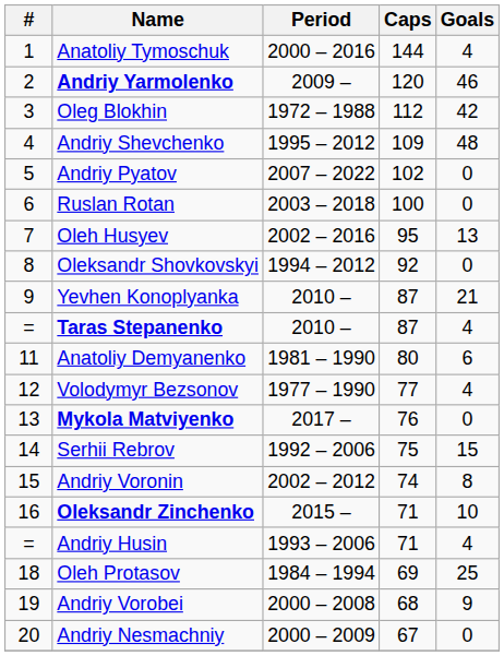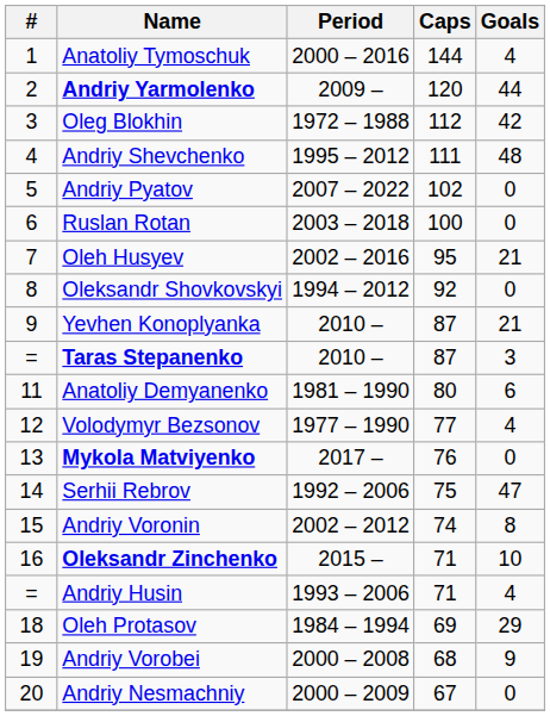 <table class="wikitable sortable" style="text-align: center;">
 <tr>
 <th style="width:2em">#</th>
 <th>Name</th>
 <th>Period</th>
 <th>Caps</th>
 <th>Goals</th>
 </tr>
 <tr>
 <td>1</td>
 <td align="left"><a href='#'>Anatoliy Tymoschuk</a></td>
 <td>2000 – 2016</td>
 <td>144</td>
 <td>4</td>
 </tr>
 <tr>
 <td>2</td>
 <td align="left"><strong><a href='#'>Andriy Yarmolenko</a></strong></td>
 <td>2009 –</td>
 <td>120</td>
-<td>46</td>
+<td>44</td>
 </tr>
 <tr>
 <td>3</td>
 <td align="left"><a href='#'>Oleg Blokhin</a></td>
 <td>1972 – 1988</td>
 <td>112</td>
 <td>42</td>
 </tr>
 <tr>
 <td>4</td>
 <td align="left"><a href='#'>Andriy Shevchenko</a></td>
 <td>1995 – 2012</td>
-<td>109</td>
+<td>111</td>
 <td>48</td>
 </tr>
 <tr>
 <td>5</td>
 <td align="left"><a href='#'>Andriy Pyatov</a></td>
 <td>2007 – 2022</td>
 <td>102</td>
 <td>0</td>
 </tr>
 <tr>
 <td>6</td>
 <td align="left"><a href='#'>Ruslan Rotan</a></td>
 <td>2003 – 2018</td>
 <td>100</td>
 <td>0</td>
 </tr>
 <tr>
 <td>7</td>
 <td align="left"><a href='#'>Oleh Husyev</a></td>
 <td>2002 – 2016</td>
 <td>95</td>
-<td>13</td>
+<td>21</td>
 </tr>
 <tr>
 <td>8</td>
 <td align="left"><a href='#'>Oleksandr Shovkovskyi</a></td>
 <td>1994 – 2012</td>
 <td>92</td>
 <td>0</td>
 </tr>
 <tr>
 <td>9</td>
 <td align="left"><a href='#'>Yevhen Konoplyanka</a></td>
 <td>2010 –</td>
 <td>87</td>
 <td>21</td>
 </tr>
 <tr>
 <td>=</td>
 <td align="left"><strong><a href='#'>Taras Stepanenko</a></strong></td>
 <td>2010 –</td>
 <td>87</td>
-<td>4</td>
+<td>3</td>
 </tr>
 <tr>
 <td>11</td>
 <td align="left"><a href='#'>Anatoliy Demyanenko</a></td>
 <td>1981 – 1990</td>
 <td>80</td>
 <td>6</td>
 </tr>
 <tr>
 <td>12</td>
 <td align="left"><a href='#'>Volodymyr Bezsonov</a></td>
 <td>1977 – 1990</td>
 <td>77</td>
 <td>4</td>
 </tr>
 <tr>
 <td>13</td>
 <td align="left"><strong><a href='#'>Mykola Matviyenko</a></strong></td>
 <td>2017 –</td>
 <td>76</td>
 <td>0</td>
 </tr>
 <tr>
 <td>14</td>
 <td align="left"><a href='#'>Serhii Rebrov</a></td>
 <td>1992 – 2006</td>
 <td>75</td>
-<td>15</td>
+<td>47</td>
 </tr>
 <tr>
 <td>15</td>
 <td align="left"><a href='#'>Andriy Voronin</a></td>
 <td>2002 – 2012</td>
 <td>74</td>
 <td>8</td>
 </tr>
 <tr>
 <td>16</td>
 <td align="left"><strong><a href='#'>Oleksandr Zinchenko</a></strong></td>
 <td>2015 –</td>
 <td>71</td>
 <td>10</td>
 </tr>
 <tr>
 <td>=</td>
 <td align="left"><a href='#'>Andriy Husin</a></td>
 <td>1993 – 2006</td>
 <td>71</td>
 <td>4</td>
 </tr>
 <tr>
 <td>18</td>
 <td align="left"><a href='#'>Oleh Protasov</a></td>
 <td>1984 – 1994</td>
 <td>69</td>
-<td>25</td>
+<td>29</td>
 </tr>
 <tr>
 <td>19</td>
 <td align="left"><a href='#'>Andriy Vorobei</a></td>
 <td>2000 – 2008</td>
 <td>68</td>
 <td>9</td>
 </tr>
 <tr>
 <td>20</td>
 <td align="left"><a href='#'>Andriy Nesmachniy</a></td>
 <td>2000 – 2009</td>
 <td>67</td>
 <td>0</td>
 </tr>
 <tr>
 </tr>
 </table>
